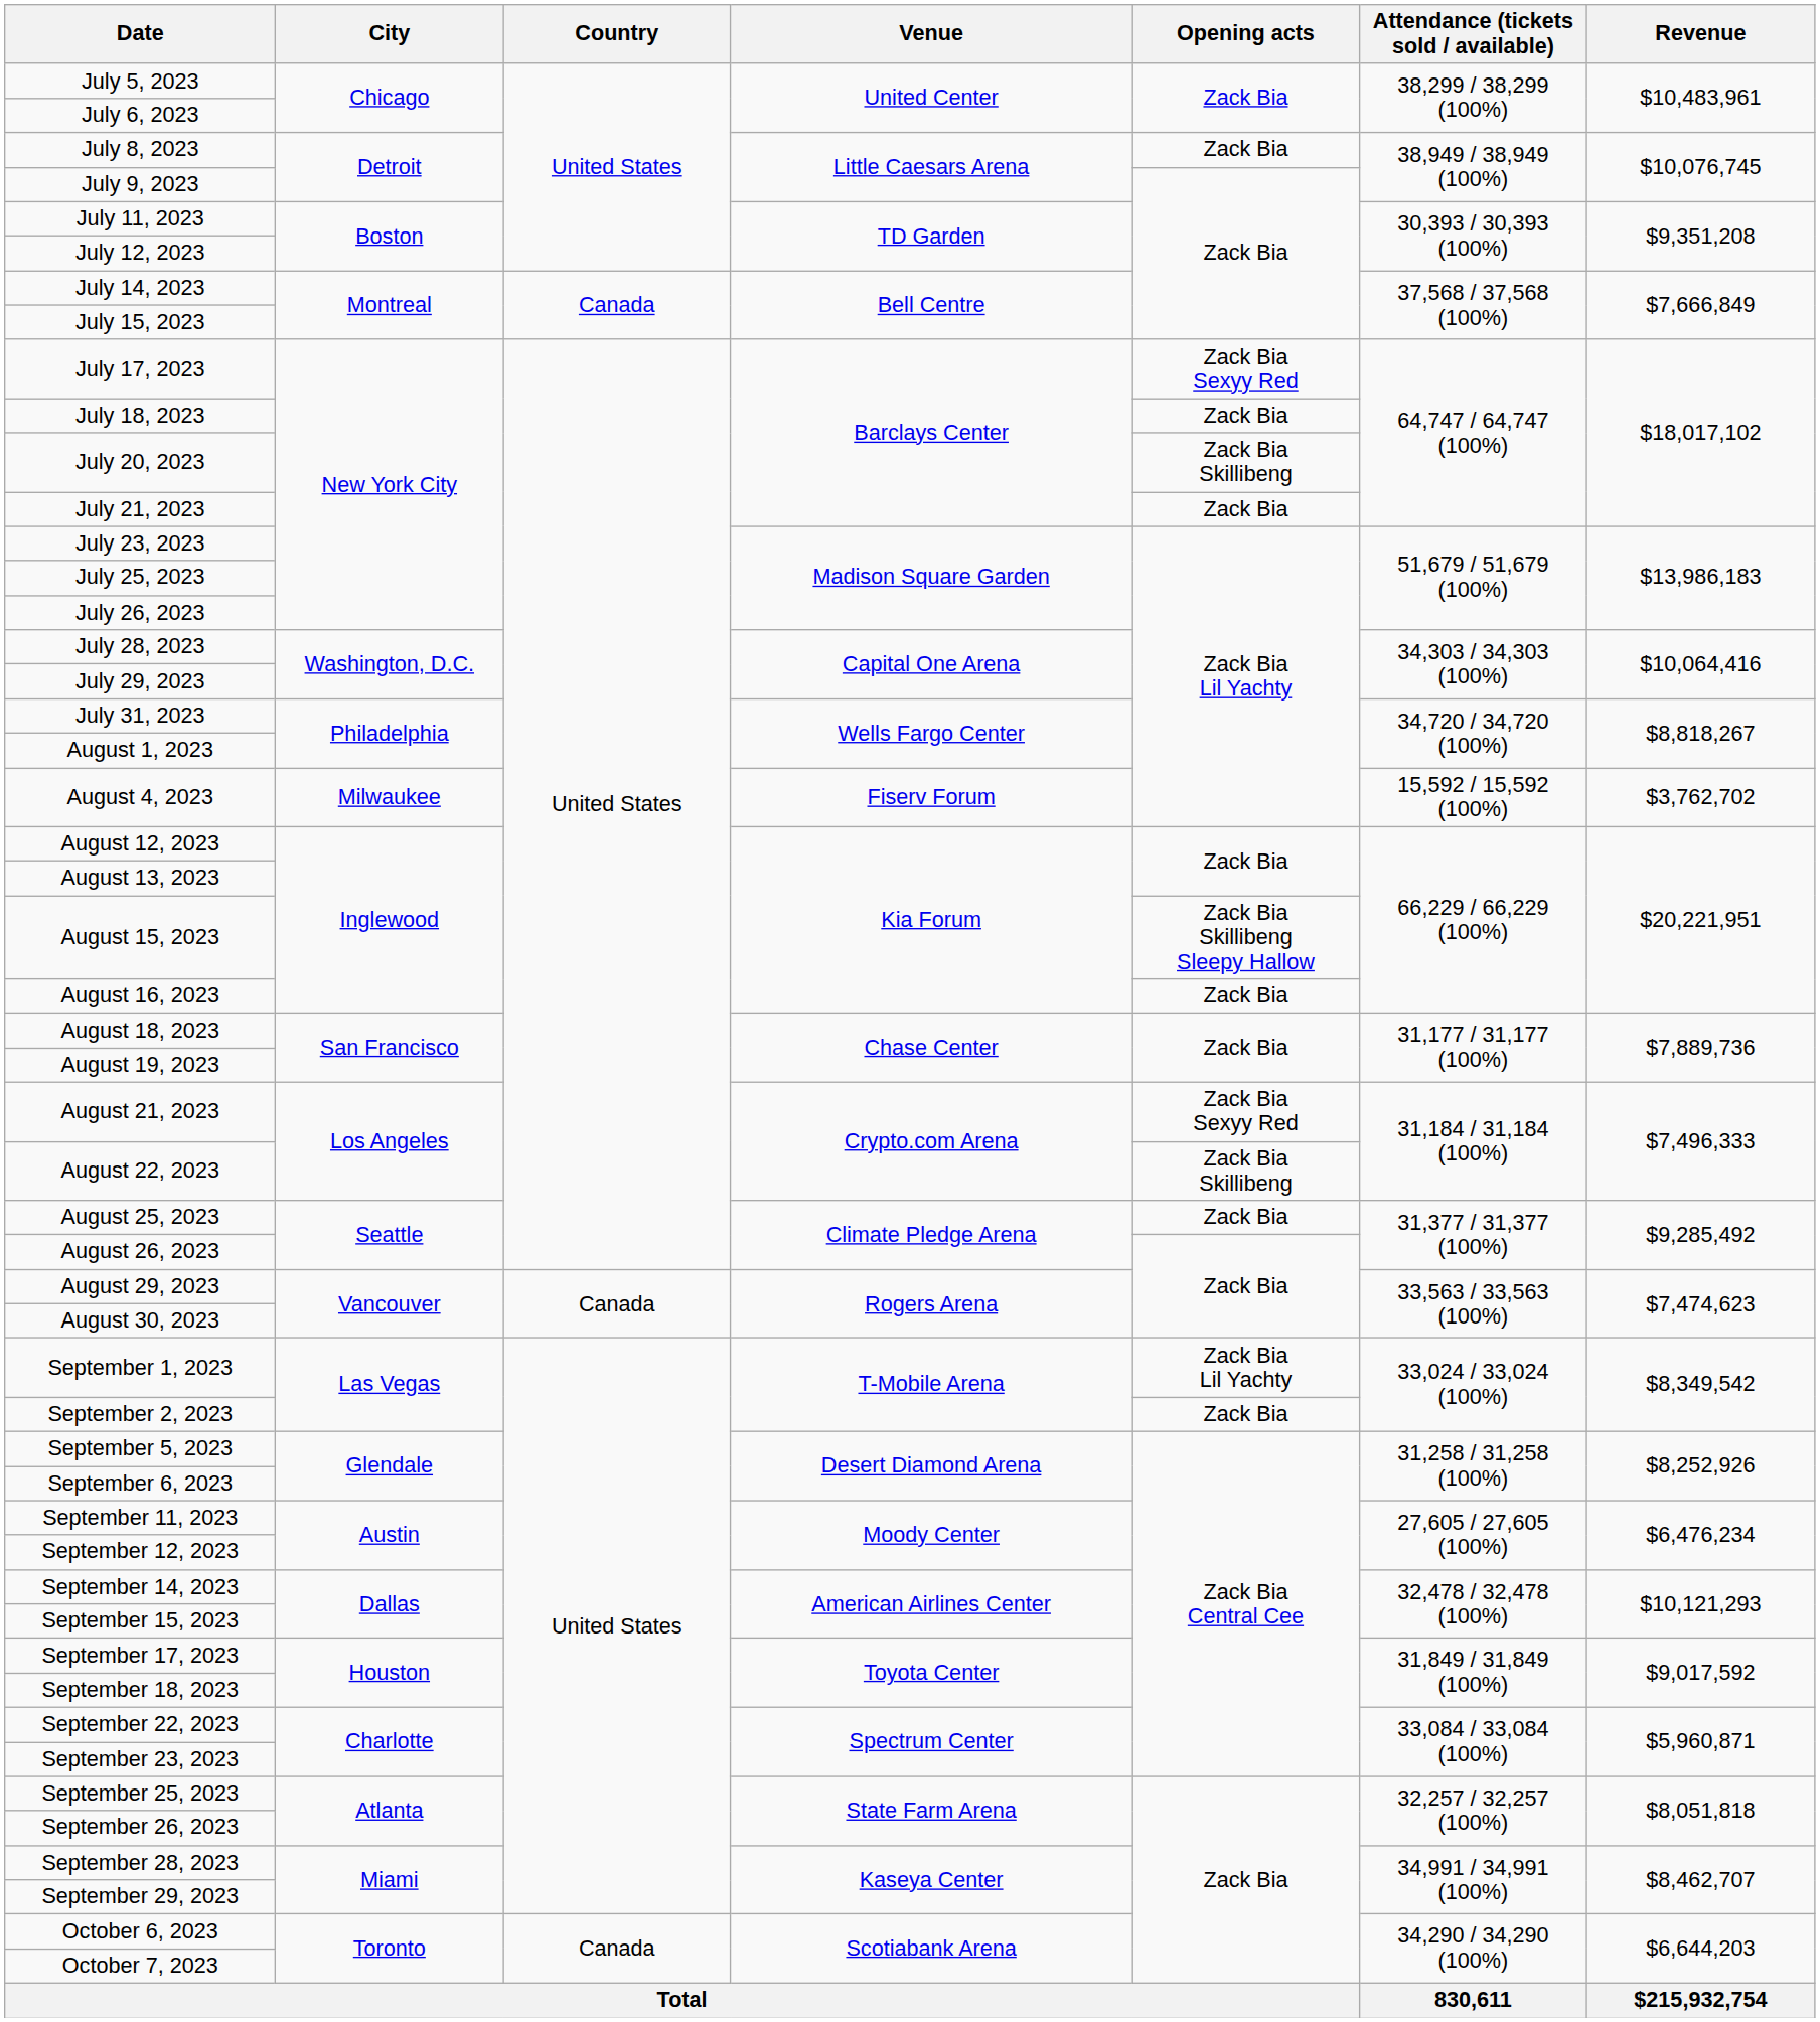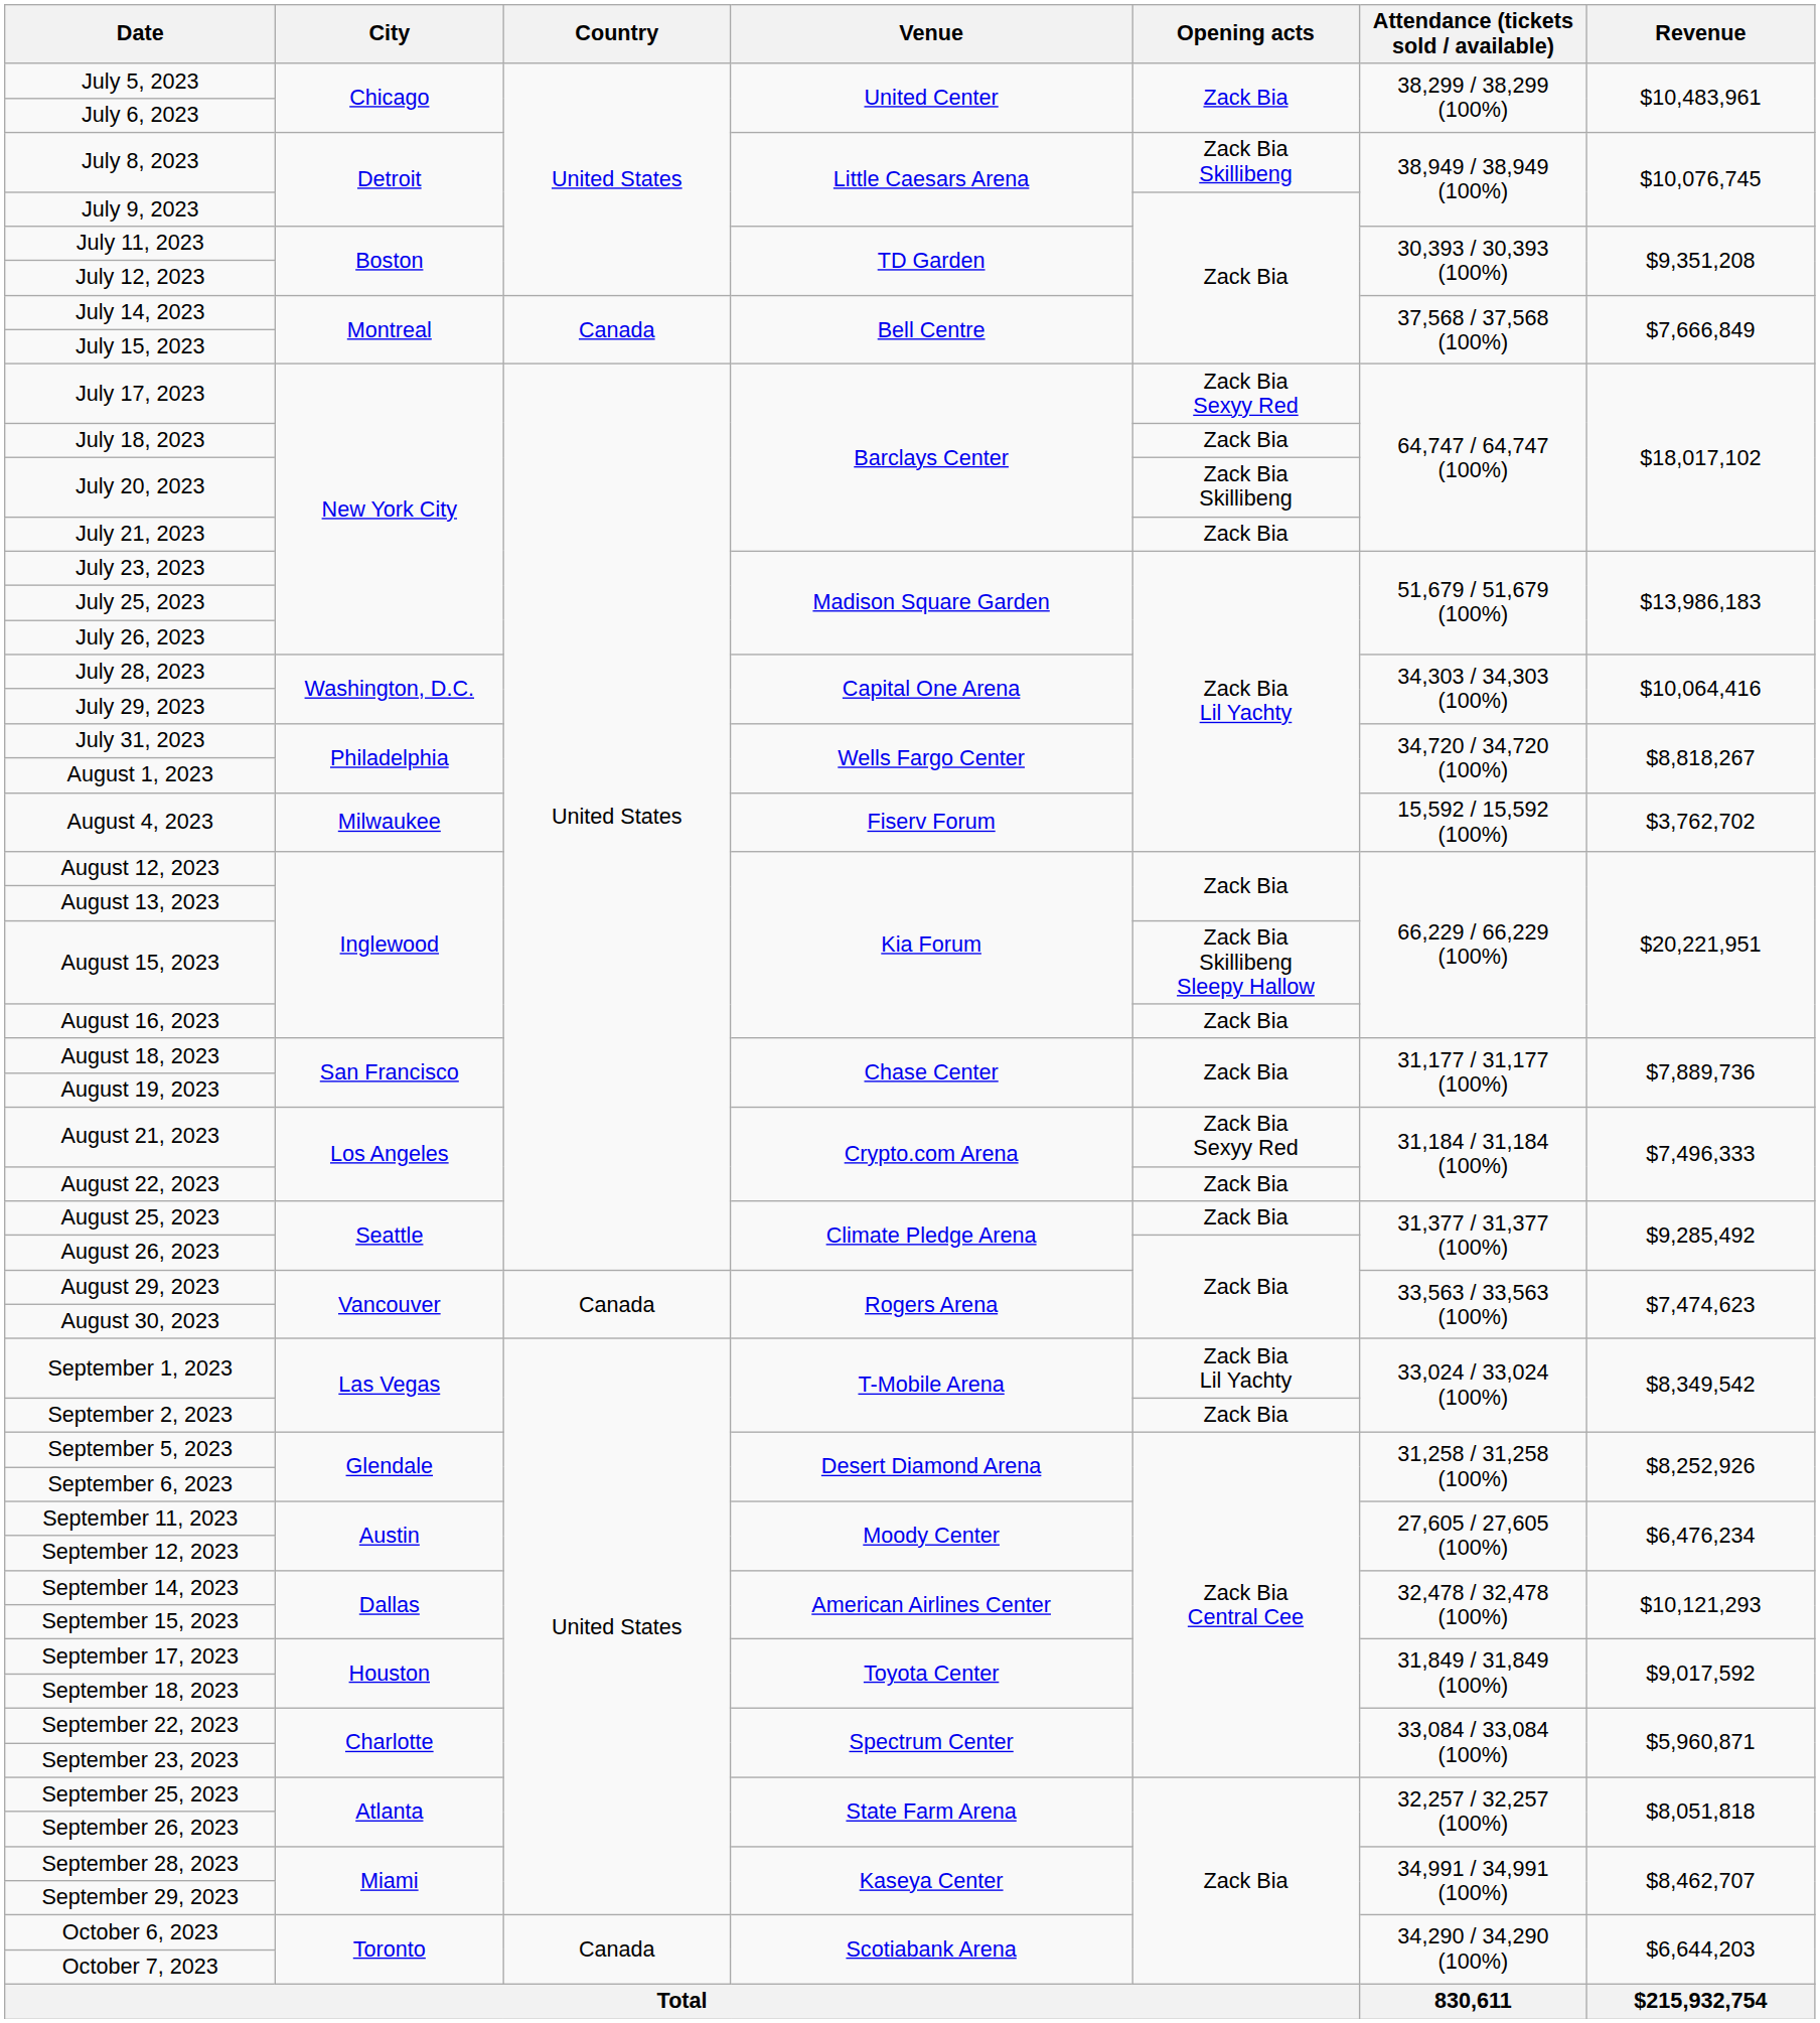 <table class="wikitable plainrowheaders" style="text-align:center;">
 <tr>
 <th scope="col" style="width:12em;">Date</th>
 <th scope="col" style="width:10em;">City</th>
 <th scope="col" style="width:10em;">Country</th>
 <th scope="col" style="width:18em;">Venue</th>
 <th scope="col" style="width:10em;">Opening acts</th>
 <th scope="col" style="width:10em;">Attendance (tickets sold / available)</th>
 <th scope="col" style="width:10em;">Revenue</th>
 </tr>
 <tr>
 <td>July 5, 2023</td>
 <td rowspan="2"><a href='#'>Chicago</a></td>
 <td rowspan="6"><a href='#'>United States</a></td>
 <td rowspan="2"><a href='#'>United Center</a></td>
 <td rowspan="2"><a href='#'>Zack Bia</a></td>
 <td rowspan="2">38,299 / 38,299 (100%)</td>
 <td rowspan="2">$10,483,961</td>
 </tr>
 <tr>
 <td>July 6, 2023</td>
 </tr>
 <tr>
 <td>July 8, 2023</td>
 <td rowspan="2"><a href='#'>Detroit</a></td>
 <td rowspan="2"><a href='#'>Little Caesars Arena</a></td>
-<td>Zack Bia</td>
+<td>Zack Bia<br><a href='#'>Skillibeng</a></td>
 <td rowspan="2">38,949 / 38,949 (100%)</td>
 <td rowspan="2">$10,076,745</td>
 </tr>
 <tr>
 <td>July 9, 2023</td>
 <td rowspan="5">Zack Bia</td>
 </tr>
 <tr>
 <td>July 11, 2023</td>
 <td rowspan="2"><a href='#'>Boston</a></td>
 <td rowspan="2"><a href='#'>TD Garden</a></td>
 <td rowspan="2">30,393 / 30,393 (100%)</td>
 <td rowspan="2">$9,351,208</td>
 </tr>
 <tr>
 <td>July 12, 2023</td>
 </tr>
 <tr>
 <td>July 14, 2023</td>
 <td rowspan="2"><a href='#'>Montreal</a></td>
 <td rowspan="2"><a href='#'>Canada</a></td>
 <td rowspan="2"><a href='#'>Bell Centre</a></td>
 <td rowspan="2">37,568 / 37,568 (100%)</td>
 <td rowspan="2">$7,666,849</td>
 </tr>
 <tr>
 <td>July 15, 2023</td>
 </tr>
 <tr>
 <td>July 17, 2023</td>
 <td rowspan="7"><a href='#'>New York City</a></td>
 <td rowspan="22">United States</td>
 <td rowspan="4"><a href='#'>Barclays Center</a></td>
 <td>Zack Bia<br><a href='#'>Sexyy Red</a></td>
 <td rowspan="4">64,747 / 64,747 (100%)</td>
 <td rowspan="4">$18,017,102</td>
 </tr>
 <tr>
 <td>July 18, 2023</td>
 <td>Zack Bia</td>
 </tr>
 <tr>
 <td>July 20, 2023</td>
 <td>Zack Bia<br>Skillibeng</td>
 </tr>
 <tr>
 <td>July 21, 2023</td>
 <td>Zack Bia</td>
 </tr>
 <tr>
 <td>July 23, 2023</td>
 <td rowspan="3"><a href='#'>Madison Square Garden</a></td>
 <td rowspan="8">Zack Bia<br><a href='#'>Lil Yachty</a></td>
 <td rowspan="3">51,679 / 51,679 (100%)</td>
 <td rowspan="3">$13,986,183</td>
 </tr>
 <tr>
 <td>July 25, 2023</td>
 </tr>
 <tr>
 <td>July 26, 2023</td>
 </tr>
 <tr>
 <td>July 28, 2023</td>
 <td rowspan="2"><a href='#'>Washington, D.C.</a></td>
 <td rowspan="2"><a href='#'>Capital One Arena</a></td>
 <td rowspan="2">34,303 / 34,303 (100%)</td>
 <td rowspan="2">$10,064,416</td>
 </tr>
 <tr>
 <td>July 29, 2023</td>
 </tr>
 <tr>
 <td>July 31, 2023</td>
 <td rowspan="2"><a href='#'>Philadelphia</a></td>
 <td rowspan="2"><a href='#'>Wells Fargo Center</a></td>
 <td rowspan="2">34,720 / 34,720 (100%)</td>
 <td rowspan="2">$8,818,267</td>
 </tr>
 <tr>
 <td>August 1, 2023</td>
 </tr>
 <tr>
 <td>August 4, 2023</td>
 <td><a href='#'>Milwaukee</a></td>
 <td><a href='#'>Fiserv Forum</a></td>
 <td>15,592 / 15,592 (100%)</td>
 <td>$3,762,702</td>
 </tr>
 <tr>
 <td>August 12, 2023</td>
 <td rowspan="4"><a href='#'>Inglewood</a></td>
 <td rowspan="4"><a href='#'>Kia Forum</a></td>
 <td rowspan="2">Zack Bia</td>
 <td rowspan="4">66,229 / 66,229 (100%)</td>
 <td rowspan="4">$20,221,951</td>
 </tr>
 <tr>
 <td>August 13, 2023</td>
 </tr>
 <tr>
 <td>August 15, 2023</td>
 <td>Zack Bia<br>Skillibeng<br><a href='#'>Sleepy Hallow</a></td>
 </tr>
 <tr>
 <td>August 16, 2023</td>
 <td>Zack Bia</td>
 </tr>
 <tr>
 <td>August 18, 2023</td>
 <td rowspan="2"><a href='#'>San Francisco</a></td>
 <td rowspan="2"><a href='#'>Chase Center</a></td>
 <td rowspan="2">Zack Bia</td>
 <td rowspan="2">31,177 / 31,177 (100%)</td>
 <td rowspan="2">$7,889,736</td>
 </tr>
 <tr>
 <td>August 19, 2023</td>
 </tr>
 <tr>
 <td>August 21, 2023</td>
 <td rowspan="2"><a href='#'>Los Angeles</a></td>
 <td rowspan="2"><a href='#'>Crypto.com Arena</a></td>
 <td>Zack Bia<br>Sexyy Red</td>
 <td rowspan="2">31,184 / 31,184 (100%)</td>
 <td rowspan="2">$7,496,333</td>
 </tr>
 <tr>
 <td>August 22, 2023</td>
-<td>Zack Bia<br>Skillibeng</td>
+<td>Zack Bia</td>
 </tr>
 <tr>
 <td>August 25, 2023</td>
 <td rowspan="2"><a href='#'>Seattle</a></td>
 <td rowspan="2"><a href='#'>Climate Pledge Arena</a></td>
 <td>Zack Bia</td>
 <td rowspan="2">31,377 / 31,377 (100%)</td>
 <td rowspan="2">$9,285,492</td>
 </tr>
 <tr>
 <td>August 26, 2023</td>
 <td rowspan="3">Zack Bia</td>
 </tr>
 <tr>
 <td>August 29, 2023</td>
 <td rowspan="2"><a href='#'>Vancouver</a></td>
 <td rowspan="2">Canada</td>
 <td rowspan="2"><a href='#'>Rogers Arena</a></td>
 <td rowspan="2">33,563 / 33,563 (100%)</td>
 <td rowspan="2">$7,474,623</td>
 </tr>
 <tr>
 <td>August 30, 2023</td>
 </tr>
 <tr>
 <td>September 1, 2023</td>
 <td rowspan="2"><a href='#'>Las Vegas</a></td>
 <td rowspan="16">United States</td>
 <td rowspan="2"><a href='#'>T-Mobile Arena</a></td>
 <td>Zack Bia<br>Lil Yachty</td>
 <td rowspan="2">33,024 / 33,024 (100%)</td>
 <td rowspan="2">$8,349,542</td>
 </tr>
 <tr>
 <td>September 2, 2023</td>
 <td>Zack Bia</td>
 </tr>
 <tr>
 <td>September 5, 2023</td>
 <td rowspan="2"><a href='#'>Glendale</a></td>
 <td rowspan="2"><a href='#'>Desert Diamond Arena</a></td>
 <td rowspan="10">Zack Bia<br><a href='#'>Central Cee</a></td>
 <td rowspan="2">31,258 / 31,258 (100%)</td>
 <td rowspan="2">$8,252,926</td>
 </tr>
 <tr>
 <td>September 6, 2023</td>
 </tr>
 <tr>
 <td>September 11, 2023</td>
 <td rowspan="2"><a href='#'>Austin</a></td>
 <td rowspan="2"><a href='#'>Moody Center</a></td>
 <td rowspan="2">27,605 / 27,605 (100%)</td>
 <td rowspan="2">$6,476,234</td>
 </tr>
 <tr>
 <td>September 12, 2023</td>
 </tr>
 <tr>
 <td>September 14, 2023</td>
 <td rowspan="2"><a href='#'>Dallas</a></td>
 <td rowspan="2"><a href='#'>American Airlines Center</a></td>
 <td rowspan="2">32,478 / 32,478 (100%)</td>
 <td rowspan="2">$10,121,293</td>
 </tr>
 <tr>
 <td>September 15, 2023</td>
 </tr>
 <tr>
 <td>September 17, 2023</td>
 <td rowspan="2"><a href='#'>Houston</a></td>
 <td rowspan="2"><a href='#'>Toyota Center</a></td>
 <td rowspan="2">31,849 / 31,849 (100%)</td>
 <td rowspan="2">$9,017,592</td>
 </tr>
 <tr>
 <td>September 18, 2023</td>
 </tr>
 <tr>
 <td>September 22, 2023</td>
 <td rowspan="2"><a href='#'>Charlotte</a></td>
 <td rowspan="2"><a href='#'>Spectrum Center</a></td>
 <td rowspan="2">33,084 / 33,084 (100%)</td>
 <td rowspan="2">$5,960,871</td>
 </tr>
 <tr>
 <td>September 23, 2023</td>
 </tr>
 <tr>
 <td>September 25, 2023</td>
 <td rowspan="2"><a href='#'>Atlanta</a></td>
 <td rowspan="2"><a href='#'>State Farm Arena</a></td>
 <td rowspan="6">Zack Bia</td>
 <td rowspan="2">32,257 / 32,257 (100%)</td>
 <td rowspan="2">$8,051,818</td>
 </tr>
 <tr>
 <td>September 26, 2023</td>
 </tr>
 <tr>
 <td>September 28, 2023</td>
 <td rowspan="2"><a href='#'>Miami</a></td>
 <td rowspan="2"><a href='#'>Kaseya Center</a></td>
 <td rowspan="2">34,991 / 34,991 (100%)</td>
 <td rowspan="2">$8,462,707</td>
 </tr>
 <tr>
 <td>September 29, 2023</td>
 </tr>
 <tr>
 <td>October 6, 2023</td>
 <td rowspan="2"><a href='#'>Toronto</a></td>
 <td rowspan="2">Canada</td>
 <td rowspan="2"><a href='#'>Scotiabank Arena</a></td>
 <td rowspan="2">34,290 / 34,290 (100%)</td>
 <td rowspan="2">$6,644,203</td>
 </tr>
 <tr>
 <td>October 7, 2023</td>
 </tr>
 <tr>
 <th colspan="5">Total</th>
 <th>830,611</th>
 <th>$215,932,754</th>
 </tr>
 </table>
